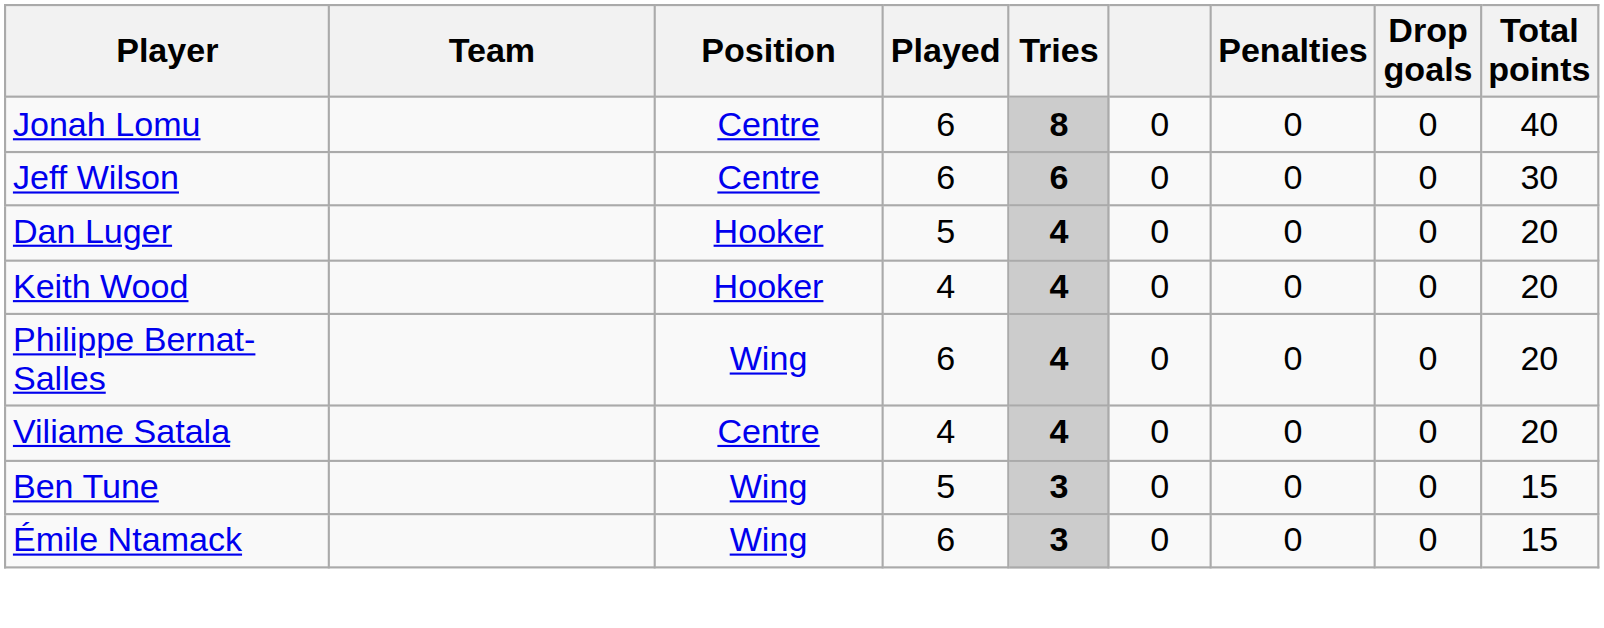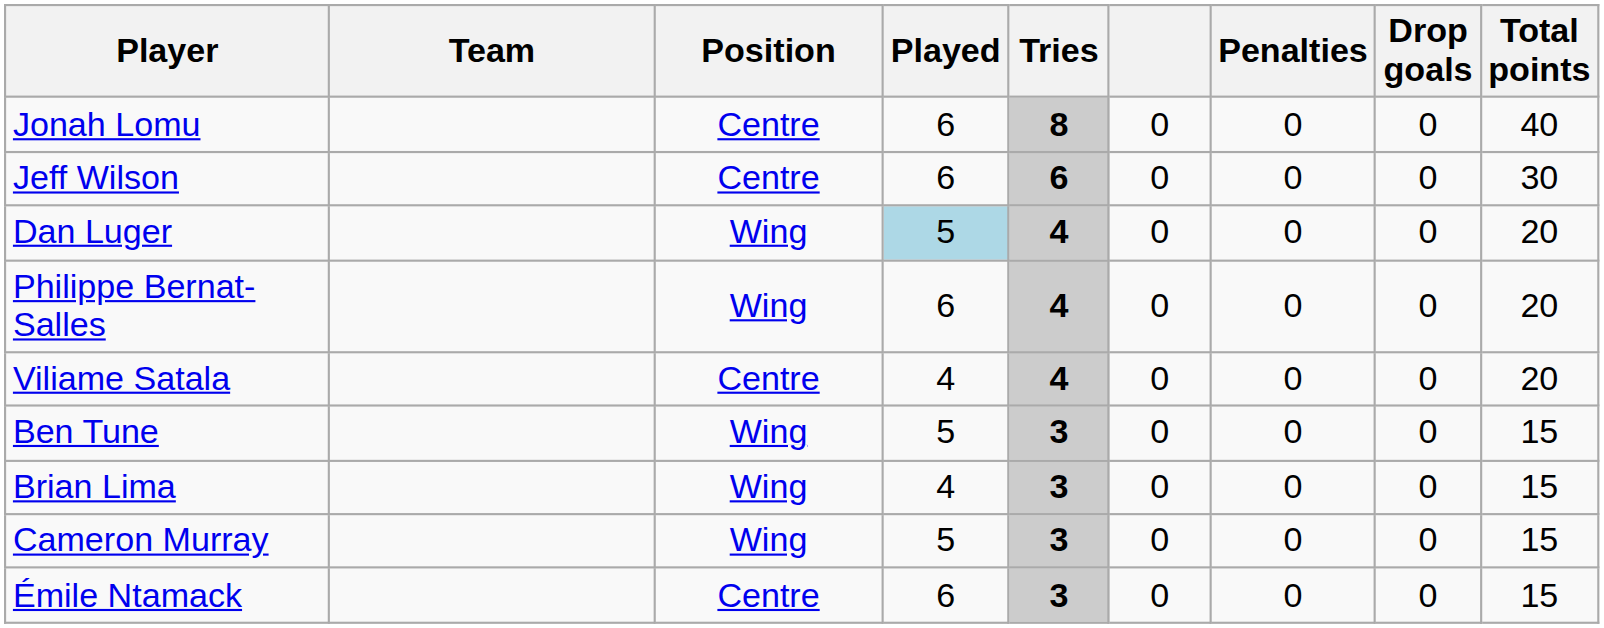 <table class="wikitable" style="text-align:center">
 <tr>
 <th width=145>Player</th>
 <th width=145>Team</th>
 <th width=100>Position</th>
 <th width=40>Played</th>
 <th width=40>Tries</th>
 <th width=40></th>
 <th width=40>Penalties</th>
 <th width=40>Drop goals</th>
 <th width=40>Total points</th>
 </tr>
 <tr>
 <td align="left"><a href='#'>Jonah Lomu</a></td>
 <td align="left"></td>
 <td><a href='#'>Centre</a></td>
 <td>6</td>
 <td ! scope=row style="background:#ccc"><strong>8</strong></td>
 <td>0</td>
 <td>0</td>
 <td>0</td>
 <td>40</td>
 </tr>
 <tr>
 <td align="left"><a href='#'>Jeff Wilson</a></td>
 <td align="left"></td>
 <td><a href='#'>Centre</a></td>
 <td>6</td>
 <td ! scope=row style="background:#ccc"><strong>6</strong></td>
 <td>0</td>
 <td>0</td>
 <td>0</td>
 <td>30</td>
 </tr>
 <tr>
 <td align="left"><a href='#'>Dan Luger</a></td>
 <td align="left"></td>
-<td><a href='#'>Hooker</a></td>
-<td>5</td>
-<td ! scope=row style="background:#ccc"><strong>4</strong></td>
-<td>0</td>
-<td>0</td>
-<td>0</td>
-<td>20</td>
-</tr>
-<tr>
-<td align="left"><a href='#'>Keith Wood</a></td>
-<td align="left"></td>
-<td><a href='#'>Hooker</a></td>
-<td>4</td>
+<td><a href='#'>Wing</a></td>
+<td style="background: lightblue;">5</td>
 <td ! scope=row style="background:#ccc"><strong>4</strong></td>
 <td>0</td>
 <td>0</td>
 <td>0</td>
 <td>20</td>
 </tr>
 <tr>
 <td align="left"><a href='#'>Philippe Bernat-Salles</a></td>
 <td align="left"></td>
 <td><a href='#'>Wing</a></td>
 <td>6</td>
 <td ! scope=row style="background:#ccc"><strong>4</strong></td>
 <td>0</td>
 <td>0</td>
 <td>0</td>
 <td>20</td>
 </tr>
 <tr>
 <td align="left"><a href='#'>Viliame Satala</a></td>
 <td align="left"></td>
 <td><a href='#'>Centre</a></td>
 <td>4</td>
 <td ! scope=row style="background:#ccc"><strong>4</strong></td>
 <td>0</td>
 <td>0</td>
 <td>0</td>
 <td>20</td>
 </tr>
 <tr>
 <td align="left"><a href='#'>Ben Tune</a></td>
 <td align="left"></td>
 <td><a href='#'>Wing</a></td>
 <td>5</td>
 <td ! scope=row style="background:#ccc"><strong>3</strong></td>
 <td>0</td>
 <td>0</td>
 <td>0</td>
 <td>15</td>
 </tr>
 <tr>
+<td align="left"><a href='#'>Brian Lima</a></td>
+<td align="left"></td>
+<td><a href='#'>Wing</a></td>
+<td>4</td>
+<td ! scope=row style="background:#ccc"><strong>3</strong></td>
+<td>0</td>
+<td>0</td>
+<td>0</td>
+<td>15</td>
+</tr>
+<tr>
+<td align="left"><a href='#'>Cameron Murray</a></td>
+<td align="left"></td>
+<td><a href='#'>Wing</a></td>
+<td>5</td>
+<td ! scope=row style="background:#ccc"><strong>3</strong></td>
+<td>0</td>
+<td>0</td>
+<td>0</td>
+<td>15</td>
+</tr>
+<tr>
 <td align="left"><a href='#'>Émile Ntamack</a></td>
 <td align="left"></td>
-<td><a href='#'>Wing</a></td>
+<td><a href='#'>Centre</a></td>
 <td>6</td>
 <td ! scope=row style="background:#ccc"><strong>3</strong></td>
 <td>0</td>
 <td>0</td>
 <td>0</td>
 <td>15</td>
 </tr>
 </table>
